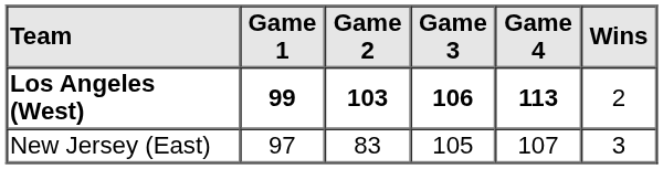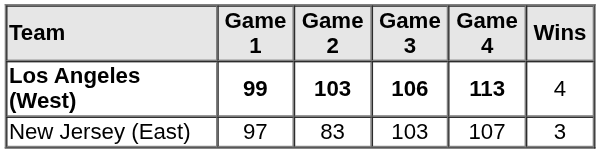 <table border=1 cellspacing=0 width=425 style="margin-left:3em;">
 <tr style="text-align:center; background-color:#e6e6e6;">
 <th align=left width=28%>Team</th>
 <th width=6%>Game 1</th>
 <th width=6%>Game 2</th>
 <th width=6%>Game 3</th>
 <th width=6%>Game 4</th>
 <th width=6%>Wins</th>
 </tr>
 <tr style="text-align:center;">
 <td align=left><strong>Los Angeles (West)</strong></td>
 <td><strong>99</strong></td>
 <td><strong>103</strong></td>
 <td><strong>106</strong></td>
 <td><strong>113</strong></td>
-<td>2</td>
+<td>4</td>
 </tr>
 <tr style="text-align:center;">
 <td align=left>New Jersey (East)</td>
 <td>97</td>
 <td>83</td>
-<td>105</td>
+<td>103</td>
 <td>107</td>
 <td>3</td>
 </tr>
 <tr style="text-align:centre;">
 </tr>
 </table>
